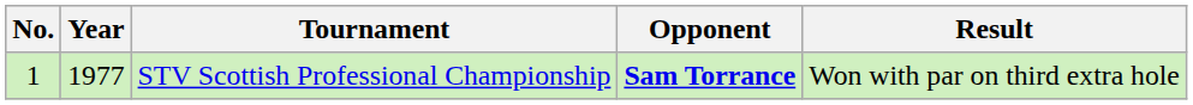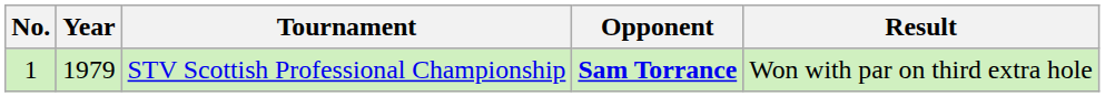 <table class="wikitable" style="font-size:95%;">
 <tr>
 <th>No.</th>
 <th>Year</th>
 <th>Tournament</th>
 <th>Opponent</th>
 <th>Result</th>
 </tr>
 <tr style="background:#D0F0C0;">
 <td align=center>1</td>
-<td>1977</td>
+<td>1979</td>
 <td><a href='#'>STV Scottish Professional Championship</a></td>
 <td><strong> <a href='#'>Sam Torrance</a></strong></td>
 <td>Won with par on third extra hole</td>
 </tr>
 </table>
